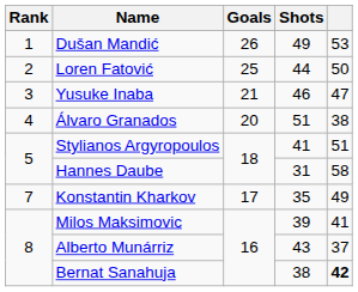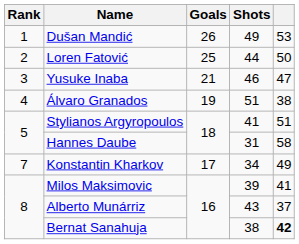 <table class="wikitable sortable" style="text-align: center;">
 <tr>
 <th>Rank</th>
 <th>Name</th>
 <th>Goals</th>
 <th>Shots</th>
 <th></th>
 </tr>
 <tr>
 <td>1</td>
 <td align="left"> <a href='#'>Dušan Mandić</a></td>
 <td>26</td>
 <td>49</td>
 <td>53</td>
 </tr>
 <tr>
 <td>2</td>
 <td align="left"> <a href='#'>Loren Fatović</a></td>
 <td>25</td>
 <td>44</td>
 <td>50</td>
 </tr>
 <tr>
 <td>3</td>
 <td align="left"> <a href='#'>Yusuke Inaba</a></td>
 <td>21</td>
 <td>46</td>
 <td>47</td>
 </tr>
 <tr>
 <td>4</td>
 <td align="left"> <a href='#'>Álvaro Granados</a></td>
-<td>20</td>
+<td>19</td>
 <td>51</td>
 <td>38</td>
 </tr>
 <tr>
 <td rowspan=2>5</td>
 <td align="left"> <a href='#'>Stylianos Argyropoulos</a></td>
 <td rowspan=2>18</td>
 <td>41</td>
 <td>51</td>
 </tr>
 <tr>
 <td align="left"> <a href='#'>Hannes Daube</a></td>
 <td>31</td>
 <td>58</td>
 </tr>
 <tr>
 <td>7</td>
 <td align="left"> <a href='#'>Konstantin Kharkov</a></td>
 <td>17</td>
-<td>35</td>
+<td>34</td>
 <td>49</td>
 </tr>
 <tr>
 <td rowspan=3>8</td>
 <td align="left"> <a href='#'>Milos Maksimovic</a></td>
 <td rowspan=3>16</td>
 <td>39</td>
 <td>41</td>
 </tr>
 <tr>
 <td align="left"> <a href='#'>Alberto Munárriz</a></td>
 <td>43</td>
 <td>37</td>
 </tr>
 <tr>
 <td align="left"> <a href='#'>Bernat Sanahuja</a></td>
 <td>38</td>
 <td><strong>42</strong></td>
 </tr>
 </table>
